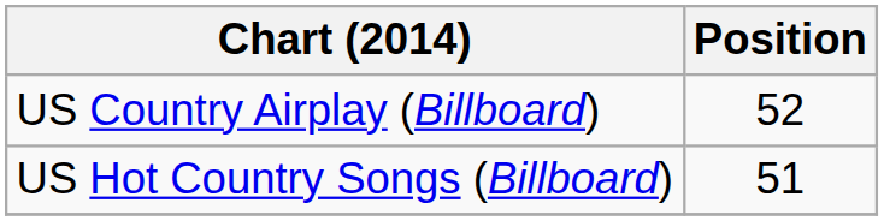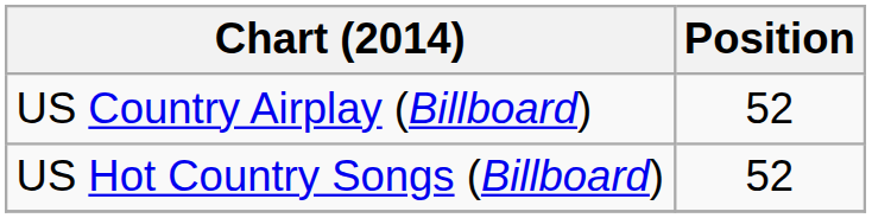 <table class="wikitable sortable">
 <tr>
 <th scope="col">Chart (2014)</th>
 <th scope="col">Position</th>
 </tr>
 <tr>
 <td>US <a href='#'>Country Airplay</a> (<em><a href='#'>Billboard</a></em>)</td>
 <td align="center">52</td>
 </tr>
 <tr>
 <td>US <a href='#'>Hot Country Songs</a> (<em><a href='#'>Billboard</a></em>)</td>
-<td align="center">51</td>
+<td align="center">52</td>
 </tr>
 <tr>
 </tr>
 </table>
